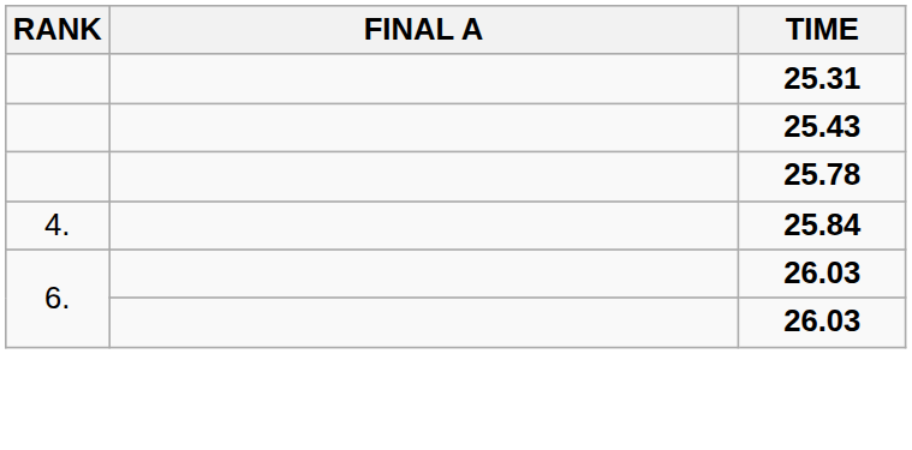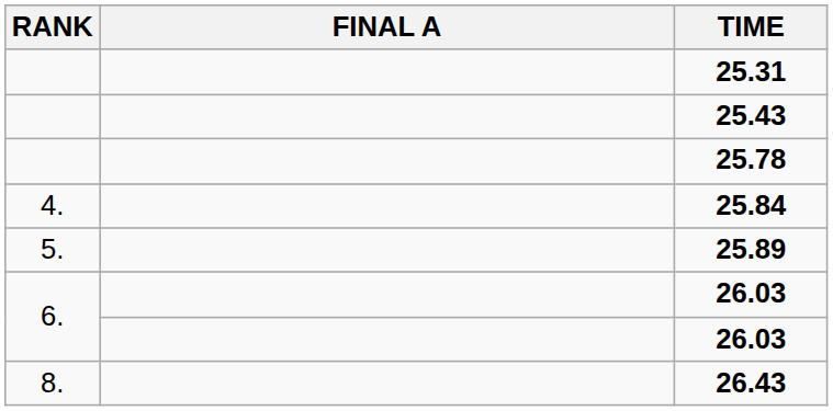 <table class="wikitable">
 <tr>
 <th>RANK</th>
 <th style="width: 20em">FINAL A</th>
 <th style="width: 5em">TIME</th>
 </tr>
 <tr>
 <td align="center"></td>
 <td></td>
 <td align="center"><strong>25.31</strong></td>
 </tr>
 <tr>
 <td align="center"></td>
 <td></td>
 <td align="center"><strong>25.43</strong></td>
 </tr>
 <tr>
 <td align="center"></td>
 <td></td>
 <td align="center"><strong>25.78</strong></td>
 </tr>
 <tr>
 <td align="center">4.</td>
 <td></td>
 <td align="center"><strong>25.84</strong></td>
 </tr>
 <tr>
+<td align="center">5.</td>
+<td></td>
+<td align="center"><strong>25.89</strong></td>
+</tr>
+<tr>
 <td rowspan=2 align="center">6.</td>
 <td></td>
 <td align="center"><strong>26.03</strong></td>
 </tr>
 <tr>
 <td></td>
 <td align="center"><strong>26.03</strong></td>
 </tr>
+<tr>
+<td align="center">8.</td>
+<td></td>
+<td align="center"><strong>26.43</strong></td>
+</tr>
 </table>
